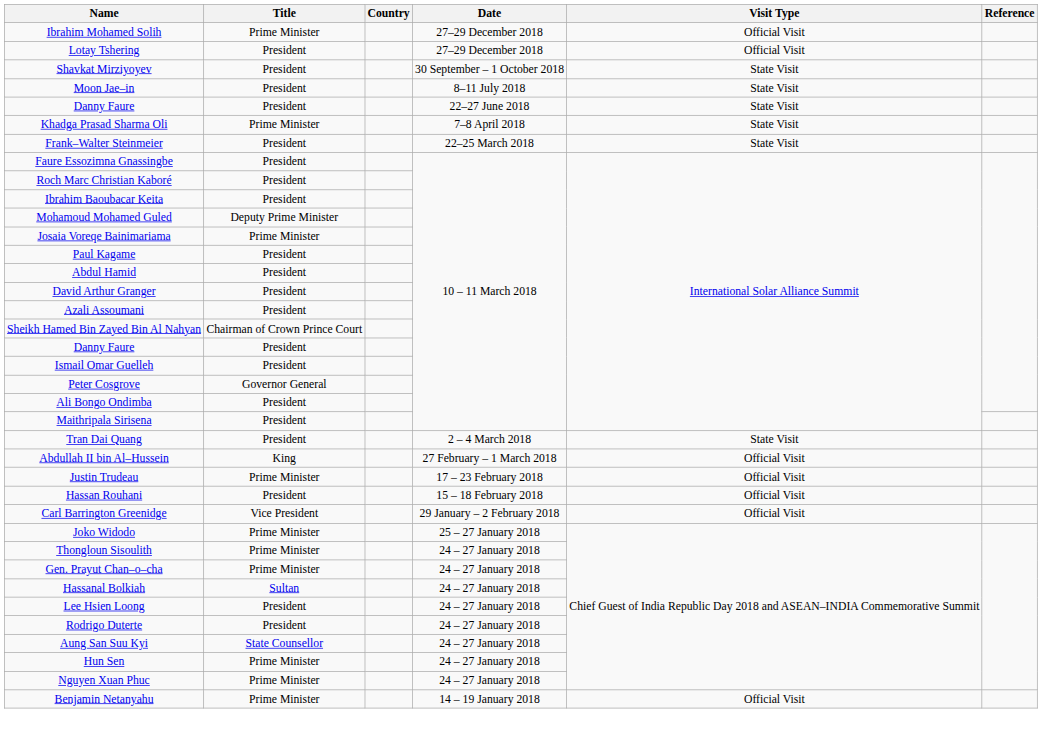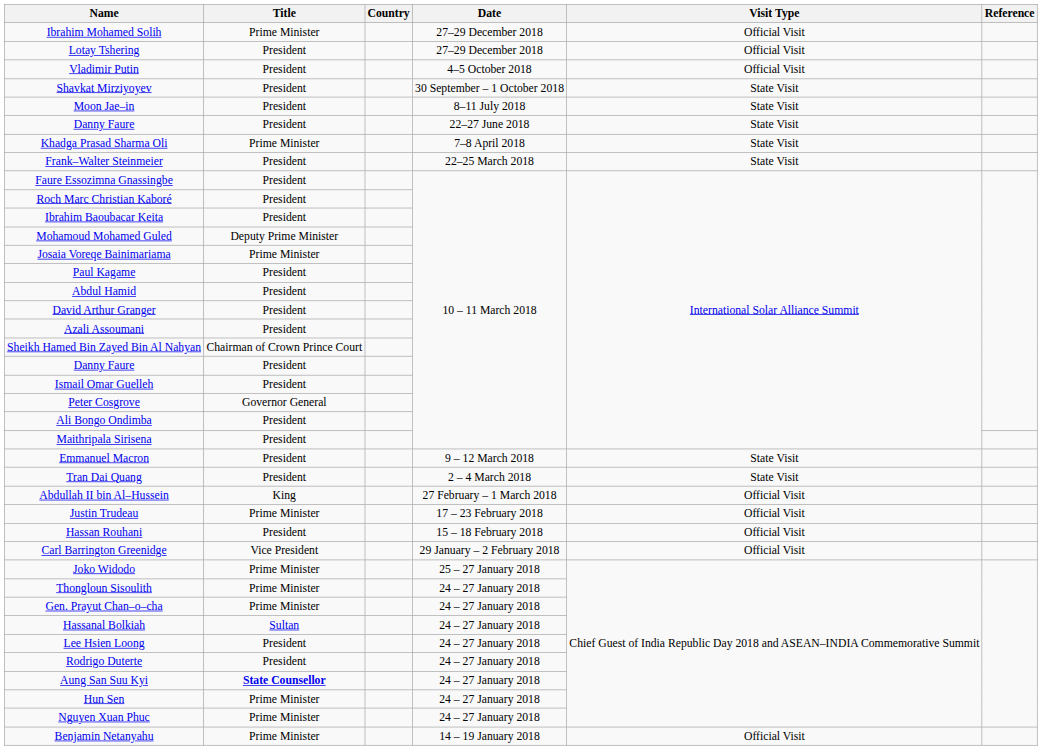 <table class="wikitable" style="border-collapse:collapse; text-align:center">
 <tr>
 <th>Name</th>
 <th>Title</th>
 <th>Country</th>
 <th>Date</th>
 <th>Visit Type</th>
 <th>Reference</th>
 </tr>
 <tr>
 <td><a href='#'>Ibrahim Mohamed Solih</a></td>
 <td>Prime Minister</td>
 <td></td>
 <td>27–29 December 2018</td>
 <td>Official Visit</td>
 <td></td>
 </tr>
 <tr>
 <td><a href='#'>Lotay Tshering</a></td>
 <td>President</td>
 <td></td>
 <td>27–29 December 2018</td>
 <td>Official Visit</td>
+</tr>
+<tr>
+<td><a href='#'>Vladimir Putin</a></td>
+<td>President</td>
+<td></td>
+<td>4–5 October 2018</td>
+<td>Official Visit</td>
+<td></td>
 </tr>
 <tr>
 <td><a href='#'>Shavkat Mirziyoyev</a></td>
 <td>President</td>
 <td></td>
 <td>30 September – 1 October 2018</td>
 <td>State Visit</td>
 <td></td>
 </tr>
 <tr>
 <td><a href='#'>Moon Jae–in</a></td>
 <td>President</td>
 <td></td>
 <td>8–11 July 2018</td>
 <td>State Visit</td>
 <td></td>
 </tr>
 <tr>
 <td><a href='#'>Danny Faure</a></td>
 <td>President</td>
 <td></td>
 <td>22–27 June 2018</td>
 <td>State Visit</td>
 <td></td>
 </tr>
 <tr>
 <td><a href='#'>Khadga Prasad Sharma Oli</a></td>
 <td>Prime Minister</td>
 <td></td>
 <td>7–8 April 2018</td>
 <td>State Visit</td>
 <td></td>
 </tr>
 <tr>
 <td><a href='#'>Frank–Walter Steinmeier</a></td>
 <td>President</td>
 <td></td>
 <td>22–25 March 2018</td>
 <td>State Visit</td>
 <td></td>
 </tr>
 <tr>
 <td><a href='#'>Faure Essozimna Gnassingbe</a></td>
 <td>President</td>
 <td></td>
 <td rowspan="15">10 – 11 March 2018</td>
 <td rowspan="15"><a href='#'>International Solar Alliance Summit</a></td>
 <td rowspan="14"></td>
 </tr>
 <tr>
 <td><a href='#'>Roch Marc Christian Kaboré</a></td>
 <td>President</td>
 <td></td>
 </tr>
 <tr>
 <td><a href='#'>Ibrahim Baoubacar Keita</a></td>
 <td>President</td>
 <td></td>
 </tr>
 <tr>
 <td><a href='#'>Mohamoud Mohamed Guled</a></td>
 <td>Deputy Prime Minister</td>
 <td></td>
 </tr>
 <tr>
 <td><a href='#'>Josaia Voreqe Bainimariama</a></td>
 <td>Prime Minister</td>
 <td></td>
 </tr>
 <tr>
 <td><a href='#'>Paul Kagame</a></td>
 <td>President</td>
 <td></td>
 </tr>
 <tr>
 <td><a href='#'>Abdul Hamid</a></td>
 <td>President</td>
 <td></td>
 </tr>
 <tr>
 <td><a href='#'>David Arthur Granger</a></td>
 <td>President</td>
 <td></td>
 </tr>
 <tr>
 <td><a href='#'>Azali Assoumani</a></td>
 <td>President</td>
 <td></td>
 </tr>
 <tr>
 <td><a href='#'>Sheikh Hamed Bin Zayed Bin Al Nahyan</a></td>
 <td>Chairman of Crown Prince Court</td>
 <td></td>
 </tr>
 <tr>
 <td><a href='#'>Danny Faure</a></td>
 <td>President</td>
 <td></td>
 </tr>
 <tr>
 <td><a href='#'>Ismail Omar Guelleh</a></td>
 <td>President</td>
 <td></td>
 </tr>
 <tr>
 <td><a href='#'>Peter Cosgrove</a></td>
 <td>Governor General</td>
 <td></td>
 </tr>
 <tr>
 <td><a href='#'>Ali Bongo Ondimba</a></td>
 <td>President</td>
 <td></td>
 </tr>
 <tr>
 <td><a href='#'>Maithripala Sirisena</a></td>
 <td>President</td>
 <td></td>
 <td></td>
 </tr>
 <tr>
+<td><a href='#'>Emmanuel Macron</a></td>
+<td>President</td>
+<td></td>
+<td>9 – 12 March 2018</td>
+<td>State Visit</td>
+<td></td>
+</tr>
+<tr>
 <td><a href='#'>Tran Dai Quang</a></td>
 <td>President</td>
 <td></td>
 <td>2 – 4 March 2018</td>
 <td>State Visit</td>
 <td></td>
 </tr>
 <tr>
 <td><a href='#'>Abdullah II bin Al–Hussein</a></td>
 <td>King</td>
 <td></td>
 <td>27 February – 1 March 2018</td>
 <td>Official Visit</td>
 <td></td>
 </tr>
 <tr>
 <td><a href='#'>Justin Trudeau</a></td>
 <td>Prime Minister</td>
 <td></td>
 <td>17 – 23 February 2018</td>
 <td>Official Visit</td>
 <td></td>
 </tr>
 <tr>
 <td><a href='#'>Hassan Rouhani</a></td>
 <td>President</td>
 <td></td>
 <td>15 – 18 February 2018</td>
 <td>Official Visit</td>
 <td></td>
 </tr>
 <tr>
 <td><a href='#'>Carl Barrington Greenidge</a></td>
 <td>Vice President</td>
 <td></td>
 <td>29 January – 2 February 2018</td>
 <td>Official Visit</td>
 <td></td>
 </tr>
 <tr>
 <td><a href='#'>Joko Widodo</a></td>
 <td>Prime Minister</td>
 <td></td>
 <td>25 – 27 January 2018</td>
 <td rowspan="9">Chief Guest of India Republic Day 2018 and ASEAN–INDIA Commemorative Summit</td>
 <td rowspan="9"></td>
 </tr>
 <tr>
 <td><a href='#'>Thongloun Sisoulith</a></td>
 <td>Prime Minister</td>
 <td></td>
 <td>24 – 27 January 2018</td>
 </tr>
 <tr>
 <td><a href='#'>Gen. Prayut Chan–o–cha</a></td>
 <td>Prime Minister</td>
 <td></td>
 <td>24 – 27 January 2018</td>
 </tr>
 <tr>
 <td><a href='#'>Hassanal Bolkiah</a></td>
 <td><a href='#'>Sultan</a></td>
 <td></td>
 <td>24 – 27 January 2018</td>
 </tr>
 <tr>
 <td><a href='#'>Lee Hsien Loong</a></td>
 <td>President</td>
 <td></td>
 <td>24 – 27 January 2018</td>
 </tr>
 <tr>
 <td><a href='#'>Rodrigo Duterte</a></td>
 <td>President</td>
 <td></td>
 <td>24 – 27 January 2018</td>
 </tr>
 <tr>
 <td><a href='#'>Aung San Suu Kyi</a></td>
-<td><a href='#'>State Counsellor</a></td>
+<td><strong><a href='#'>State Counsellor</a></strong></td>
 <td></td>
 <td>24 – 27 January 2018</td>
 </tr>
 <tr>
 <td><a href='#'>Hun Sen</a></td>
 <td>Prime Minister</td>
 <td></td>
 <td>24 – 27 January 2018</td>
 </tr>
 <tr>
 <td><a href='#'>Nguyen Xuan Phuc</a></td>
 <td>Prime Minister</td>
 <td></td>
 <td>24 – 27 January 2018</td>
 </tr>
 <tr>
 <td><a href='#'>Benjamin Netanyahu</a></td>
 <td>Prime Minister</td>
 <td></td>
 <td>14 – 19 January 2018</td>
 <td>Official Visit</td>
 <td></td>
 </tr>
 </table>
